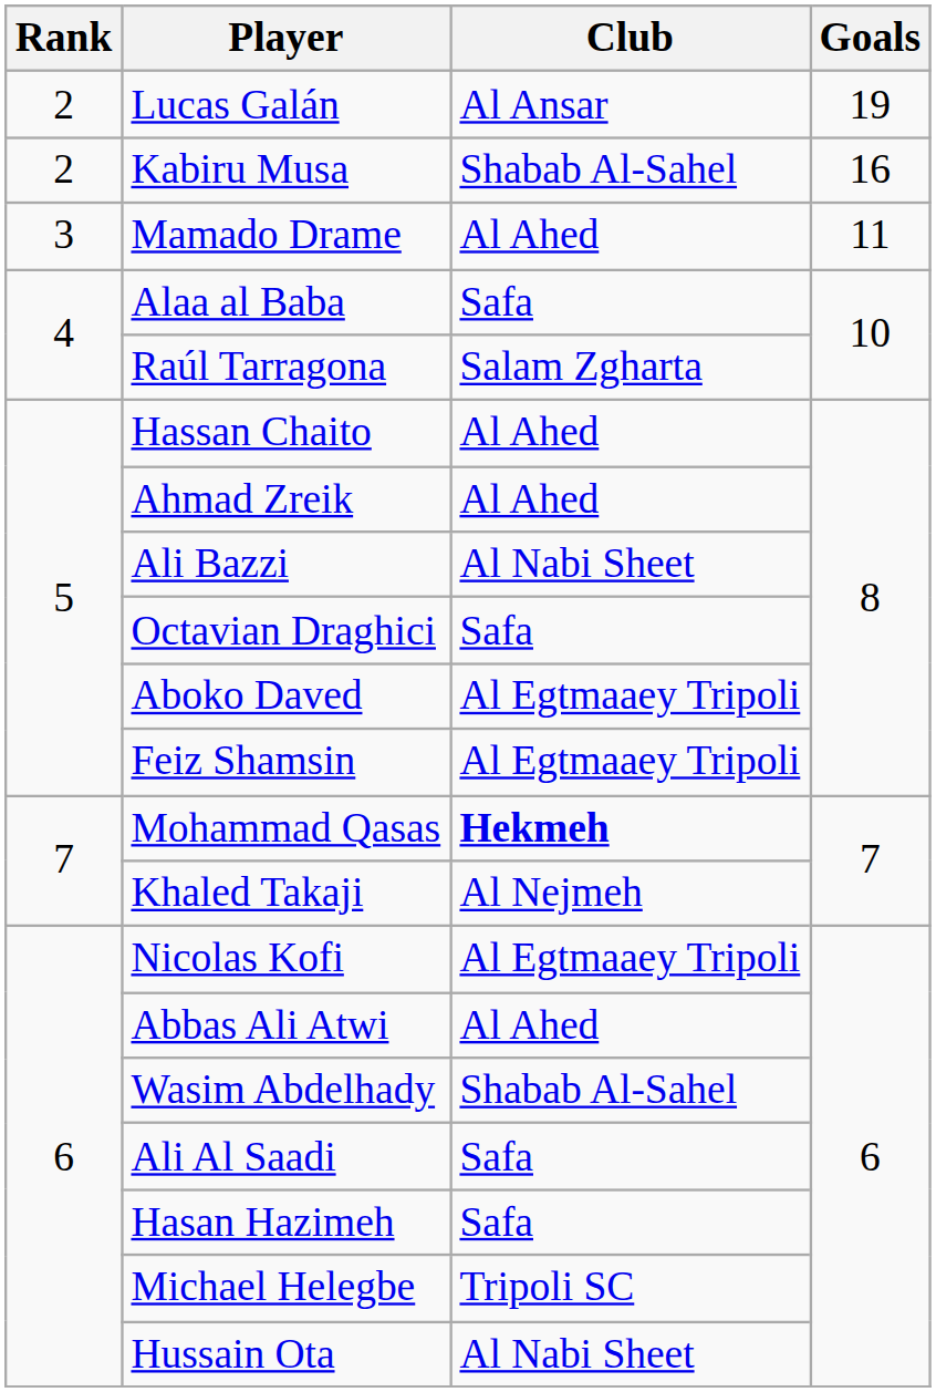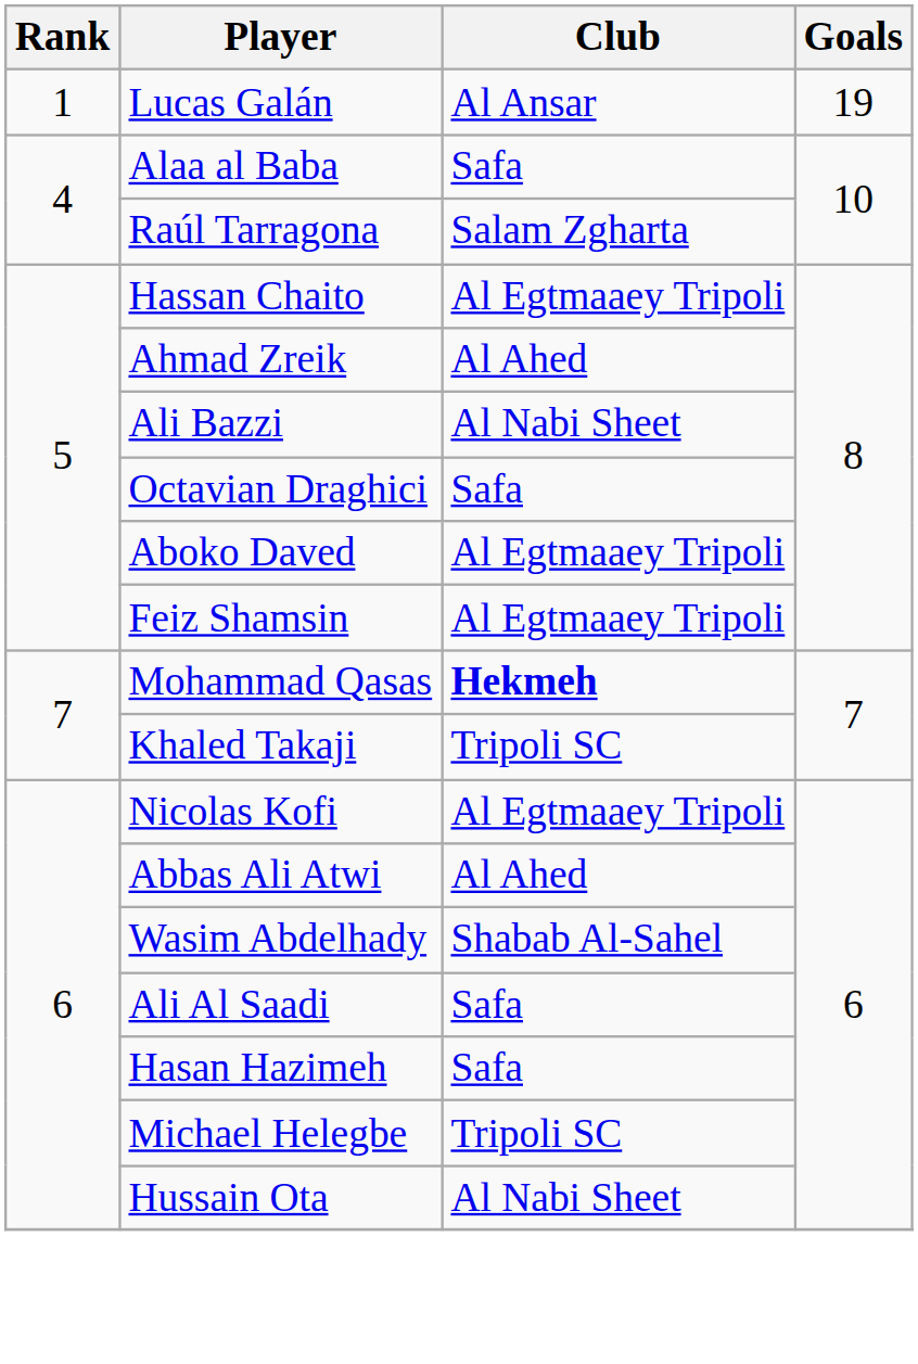 <table class="wikitable" style="text-align:center">
 <tr>
 <th>Rank</th>
 <th>Player</th>
 <th>Club</th>
 <th>Goals</th>
 </tr>
 <tr>
-<td rowspan="1">2</td>
+<td rowspan="1">1</td>
 <td align="left"> <a href='#'>Lucas Galán</a></td>
 <td align="left"><a href='#'>Al Ansar</a></td>
 <td>19</td>
-</tr>
-<tr>
-<td rowspan="1">2</td>
-<td align="left"> <a href='#'>Kabiru Musa</a></td>
-<td align="left"><a href='#'>Shabab Al-Sahel</a></td>
-<td rowspan="1">16</td>
-</tr>
-<tr>
-<td rowspan="1">3</td>
-<td align="left"> <a href='#'>Mamado Drame</a></td>
-<td align="left"><a href='#'>Al Ahed</a></td>
-<td rowspan="1">11</td>
 </tr>
 <tr>
 <td rowspan="2">4</td>
 <td align="left"> <a href='#'>Alaa al Baba</a></td>
 <td align="left"><a href='#'>Safa</a></td>
 <td rowspan="2">10</td>
 </tr>
 <tr>
 <td align="left"> <a href='#'>Raúl Tarragona</a></td>
 <td align="left"><a href='#'>Salam Zgharta</a></td>
 </tr>
 <tr>
 <td rowspan="6">5</td>
 <td align="left"> <a href='#'>Hassan Chaito</a></td>
-<td align="left"><a href='#'>Al Ahed</a></td>
+<td align="left"><a href='#'>Al Egtmaaey Tripoli</a></td>
 <td rowspan="6">8</td>
 </tr>
 <tr>
 <td align="left"> <a href='#'>Ahmad Zreik</a></td>
 <td align="left"><a href='#'>Al Ahed</a></td>
 </tr>
 <tr>
 <td align="left"> <a href='#'>Ali Bazzi</a></td>
 <td align="left"><a href='#'>Al Nabi Sheet</a></td>
 </tr>
 <tr>
 <td align="left"> <a href='#'>Octavian Draghici</a></td>
 <td align="left"><a href='#'>Safa</a></td>
 </tr>
 <tr>
 <td align="left"> <a href='#'>Aboko Daved</a></td>
 <td align="left"><a href='#'>Al Egtmaaey Tripoli</a></td>
 </tr>
 <tr>
 <td align="left"> <a href='#'>Feiz Shamsin</a></td>
 <td align="left"><a href='#'>Al Egtmaaey Tripoli</a></td>
 </tr>
 <tr>
 <td rowspan="2">7</td>
 <td align="left"> <a href='#'>Mohammad Qasas</a></td>
 <td align="left"><strong><a href='#'>Hekmeh</a></strong></td>
 <td rowspan="2">7</td>
 </tr>
 <tr>
 <td align="left"> <a href='#'>Khaled Takaji</a></td>
-<td align="left"><a href='#'>Al Nejmeh</a></td>
+<td align="left"><a href='#'>Tripoli SC</a></td>
 </tr>
 <tr>
 <td rowspan="7">6</td>
 <td align="left"> <a href='#'>Nicolas Kofi</a></td>
 <td align="left"><a href='#'>Al Egtmaaey Tripoli</a></td>
 <td rowspan="7">6</td>
 </tr>
 <tr>
 <td align="left"> <a href='#'>Abbas Ali Atwi</a></td>
 <td align="left"><a href='#'>Al Ahed</a></td>
 </tr>
 <tr>
 <td align="left"> <a href='#'>Wasim Abdelhady</a></td>
 <td align="left"><a href='#'>Shabab Al-Sahel</a></td>
 </tr>
 <tr>
 <td align="left"> <a href='#'>Ali Al Saadi</a></td>
 <td align="left"><a href='#'>Safa</a></td>
 </tr>
 <tr>
 <td align="left"> <a href='#'>Hasan Hazimeh</a></td>
 <td align="left"><a href='#'>Safa</a></td>
 </tr>
 <tr>
 <td align="left"> <a href='#'>Michael Helegbe</a></td>
 <td align="left"><a href='#'>Tripoli SC</a></td>
 </tr>
 <tr>
 <td align="left"> <a href='#'>Hussain Ota</a></td>
 <td align="left"><a href='#'>Al Nabi Sheet</a></td>
 </tr>
 <tr>
 </tr>
 </table>
